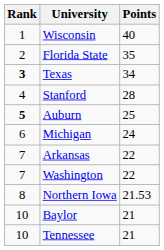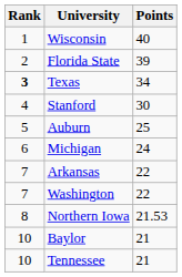 <table class="wikitable sortable" style="text-align:center">
 <tr>
 <th>Rank</th>
 <th>University</th>
 <th>Points</th>
 </tr>
 <tr>
 <td>1</td>
 <td align=left><a href='#'>Wisconsin</a></td>
 <td align=left>40</td>
 </tr>
 <tr>
 <td>2</td>
 <td align=left><a href='#'>Florida State</a></td>
-<td align=left>35</td>
+<td align=left>39</td>
 </tr>
 <tr>
 <td><strong>3</strong></td>
 <td align=left><a href='#'>Texas</a></td>
 <td align=left>34</td>
 </tr>
 <tr>
 <td>4</td>
 <td align=left><a href='#'>Stanford</a></td>
-<td align=left>28</td>
+<td align=left>30</td>
 </tr>
 <tr>
-<td><strong>5</strong></td>
+<td>5</td>
 <td align=left><a href='#'>Auburn</a></td>
 <td align=left>25</td>
 </tr>
 <tr>
 <td>6</td>
 <td align=left><a href='#'>Michigan</a></td>
 <td align=left>24</td>
 </tr>
 <tr>
 <td>7</td>
 <td align=left><a href='#'>Arkansas</a></td>
 <td align=left>22</td>
 </tr>
 <tr>
 <td>7</td>
 <td align=left><a href='#'>Washington</a></td>
 <td align=left>22</td>
 </tr>
 <tr>
 <td>8</td>
 <td align=left><a href='#'>Northern Iowa</a></td>
 <td align=left>21.53</td>
 </tr>
 <tr>
 <td>10</td>
 <td align=left><a href='#'>Baylor</a></td>
 <td align=left>21</td>
 </tr>
 <tr>
 <td>10</td>
 <td align=left><a href='#'>Tennessee</a></td>
 <td align=left>21</td>
 </tr>
 </table>
